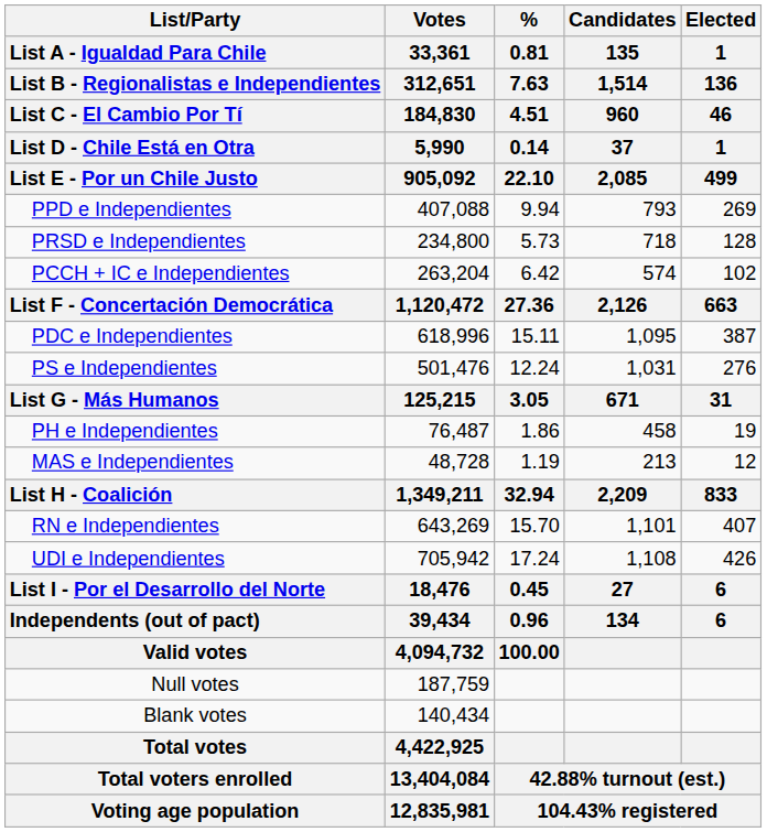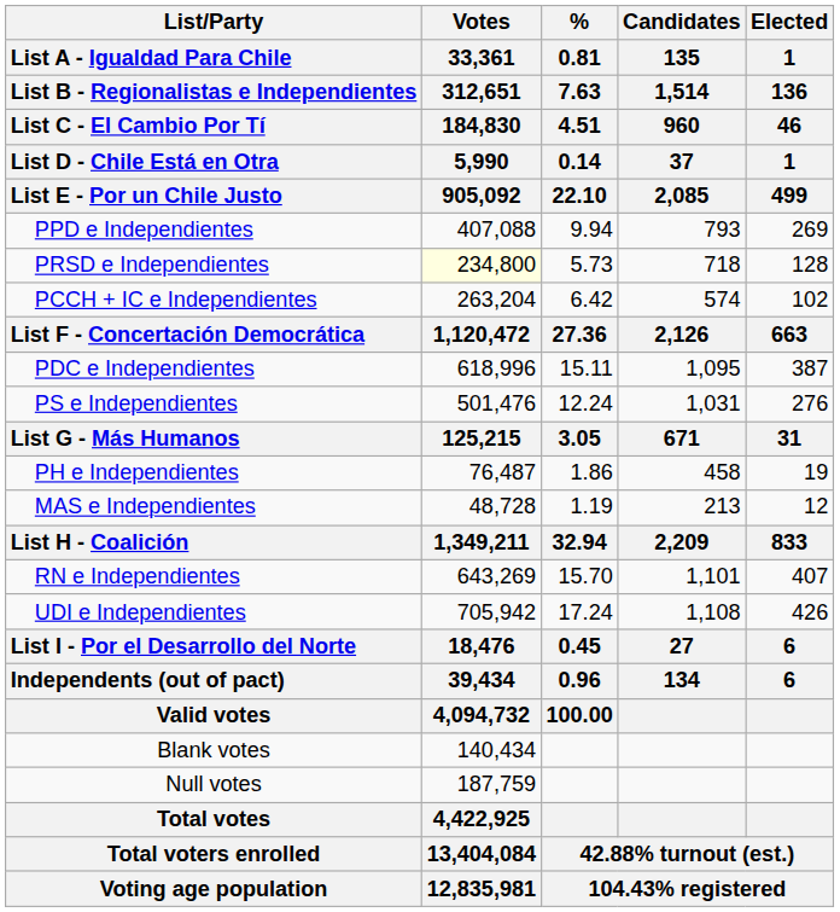 <table class="sortable wikitable" style="text-align: right">
 <tr>
 <th>List/Party</th>
 <th>Votes</th>
 <th>%</th>
 <th>Candidates</th>
 <th>Elected</th>
 </tr>
 <tr>
 <th style="text-align: left">List A - <a href='#'>Igualdad Para Chile</a></th>
 <th>33,361</th>
 <th>0.81</th>
 <th>135</th>
 <th>1</th>
 </tr>
 <tr>
 <th style="text-align: left">List B - <a href='#'>Regionalistas e Independientes</a></th>
 <th>312,651</th>
 <th>7.63</th>
 <th>1,514</th>
 <th>136</th>
 </tr>
 <tr>
 <th style="text-align: left">List C - <a href='#'>El Cambio Por Tí</a></th>
 <th>184,830</th>
 <th>4.51</th>
 <th>960</th>
 <th>46</th>
 </tr>
 <tr>
 <th style="text-align: left">List D - <a href='#'>Chile Está en Otra</a></th>
 <th>5,990</th>
 <th>0.14</th>
 <th>37</th>
 <th>1</th>
 </tr>
 <tr>
 <th style="text-align: left">List E - <a href='#'>Por un Chile Justo</a></th>
 <th>905,092</th>
 <th>22.10</th>
 <th>2,085</th>
 <th>499</th>
 </tr>
 <tr>
 <td align="left">    <a href='#'>PPD e Independientes</a></td>
 <td>407,088</td>
 <td>9.94</td>
 <td>793</td>
 <td>269</td>
 </tr>
 <tr>
 <td align="left">    <a href='#'>PRSD e Independientes</a></td>
-<td>234,800</td>
+<td style="background: lightyellow;">234,800</td>
 <td>5.73</td>
 <td>718</td>
 <td>128</td>
 </tr>
 <tr>
 <td align="left">    <a href='#'>PCCH + IC e Independientes</a></td>
 <td>263,204</td>
 <td>6.42</td>
 <td>574</td>
 <td>102</td>
 </tr>
 <tr>
 <th style="text-align: left">List F - <a href='#'>Concertación Democrática</a></th>
 <th>1,120,472</th>
 <th>27.36</th>
 <th>2,126</th>
 <th>663</th>
 </tr>
 <tr>
 <td align="left">    <a href='#'>PDC e Independientes</a></td>
 <td>618,996</td>
 <td>15.11</td>
 <td>1,095</td>
 <td>387</td>
 </tr>
 <tr>
 <td align="left">    <a href='#'>PS e Independientes</a></td>
 <td>501,476</td>
 <td>12.24</td>
 <td>1,031</td>
 <td>276</td>
 </tr>
 <tr>
 <th style="text-align: left">List G - <a href='#'>Más Humanos</a></th>
 <th>125,215</th>
 <th>3.05</th>
 <th>671</th>
 <th>31</th>
 </tr>
 <tr>
 <td align="left">    <a href='#'>PH e Independientes</a></td>
 <td>76,487</td>
 <td>1.86</td>
 <td>458</td>
 <td>19</td>
 </tr>
 <tr>
 <td align="left">    <a href='#'>MAS e Independientes</a></td>
 <td>48,728</td>
 <td>1.19</td>
 <td>213</td>
 <td>12</td>
 </tr>
 <tr>
 <th style="text-align: left">List H - <a href='#'>Coalición</a></th>
 <th>1,349,211</th>
 <th>32.94</th>
 <th>2,209</th>
 <th>833</th>
 </tr>
 <tr>
 <td align="left">    <a href='#'>RN e Independientes</a></td>
 <td>643,269</td>
 <td>15.70</td>
 <td>1,101</td>
 <td>407</td>
 </tr>
 <tr>
 <td align="left">    <a href='#'>UDI e Independientes</a></td>
 <td>705,942</td>
 <td>17.24</td>
 <td>1,108</td>
 <td>426</td>
 </tr>
 <tr>
 <th style="text-align: left">List I - <a href='#'>Por el Desarrollo del Norte</a></th>
 <th>18,476</th>
 <th>0.45</th>
 <th>27</th>
 <th>6</th>
 </tr>
 <tr>
 <th style="text-align: left">Independents (out of pact)</th>
 <th>39,434</th>
 <th>0.96</th>
 <th>134</th>
 <th>6</th>
 </tr>
 <tr class="sortbottom">
 <th align="left">Valid votes</th>
 <th>4,094,732</th>
 <th>100.00</th>
 <th></th>
 <th></th>
 </tr>
 <tr class="sortbottom">
-<td align="center">Null votes</td>
-<td>187,759</td>
+<td align="center">Blank votes</td>
+<td>140,434</td>
 <td></td>
 <td></td>
 <td></td>
 </tr>
 <tr class="sortbottom">
-<td align="center">Blank votes</td>
-<td>140,434</td>
+<td align="center">Null votes</td>
+<td>187,759</td>
 <td></td>
 <td></td>
 <td></td>
 </tr>
 <tr class="sortbottom">
 <th align="left">Total votes</th>
 <th>4,422,925</th>
 <th></th>
 <th></th>
 <th></th>
 </tr>
 <tr class="sortbottom">
 <th align="left">Total voters enrolled</th>
 <th>13,404,084</th>
 <th colspan="3">42.88% turnout (est.)</th>
 </tr>
 <tr class="sortbottom">
 <th align="left">Voting age population</th>
 <th>12,835,981</th>
 <th colspan="3">104.43% registered</th>
 </tr>
 </table>
